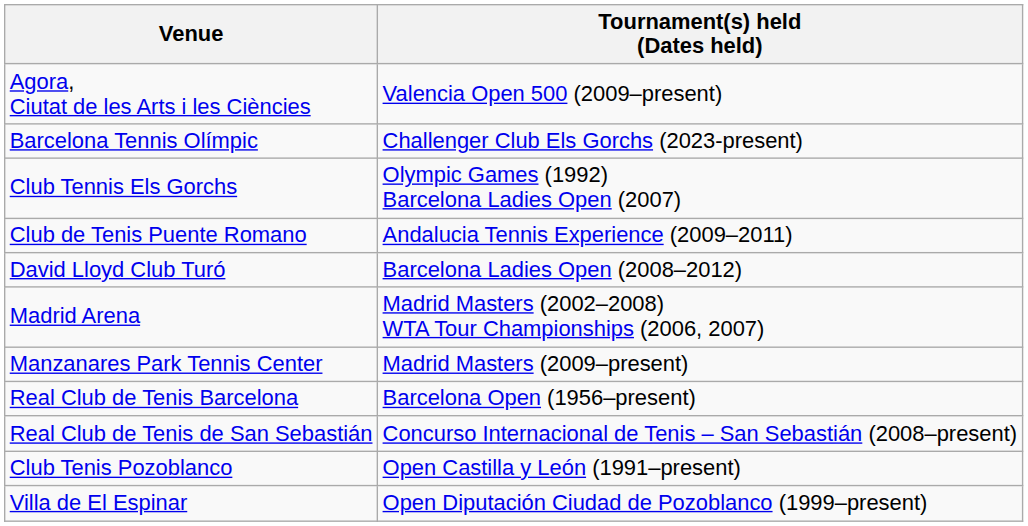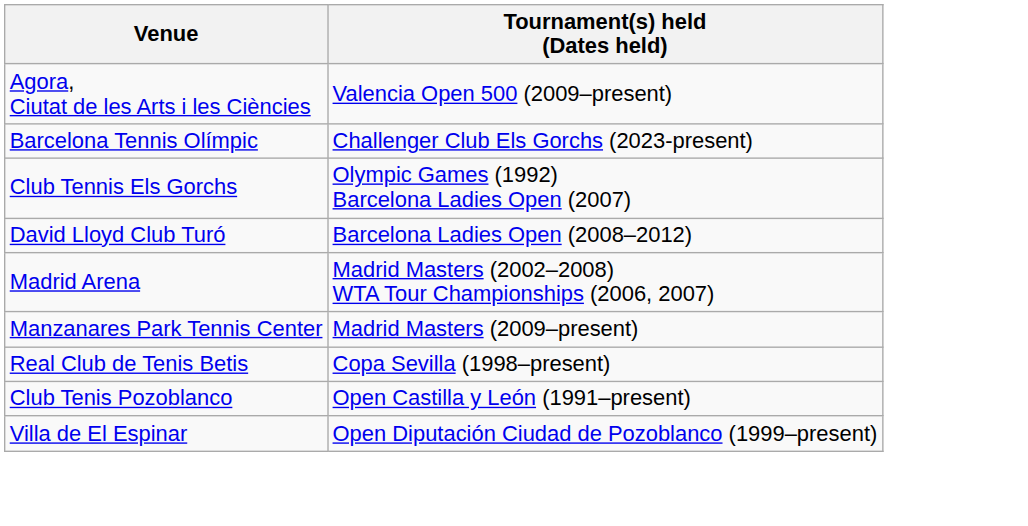 <table class=wikitable>
 <tr>
 <th>Venue</th>
 <th>Tournament(s) held<br>(Dates held)</th>
 </tr>
 <tr>
 <td><a href='#'>Agora</a>,<br><a href='#'>Ciutat de les Arts i les Ciències</a></td>
 <td><a href='#'>Valencia Open 500</a> (2009–present)</td>
 </tr>
 <tr>
 <td><a href='#'>Barcelona Tennis Olímpic</a></td>
 <td><a href='#'>Challenger Club Els Gorchs</a> (2023-present)</td>
 </tr>
 <tr>
 <td><a href='#'>Club Tennis Els Gorchs</a></td>
 <td><a href='#'>Olympic Games</a> (1992)<br><a href='#'>Barcelona Ladies Open</a> (2007)</td>
 </tr>
 <tr>
-<td><a href='#'>Club de Tenis Puente Romano</a></td>
-<td><a href='#'>Andalucia Tennis Experience</a> (2009–2011)</td>
-</tr>
-<tr>
 <td><a href='#'>David Lloyd Club Turó</a></td>
 <td><a href='#'>Barcelona Ladies Open</a> (2008–2012)</td>
 </tr>
 <tr>
 <td><a href='#'>Madrid Arena</a></td>
 <td><a href='#'>Madrid Masters</a> (2002–2008)<br><a href='#'>WTA Tour Championships</a> (2006, 2007)</td>
 </tr>
 <tr>
 <td><a href='#'>Manzanares Park Tennis Center</a></td>
 <td><a href='#'>Madrid Masters</a> (2009–present)</td>
 </tr>
 <tr>
-<td><a href='#'>Real Club de Tenis Barcelona</a></td>
-<td><a href='#'>Barcelona Open</a> (1956–present)</td>
-</tr>
-<tr>
-<td><a href='#'>Real Club de Tenis de San Sebastián</a></td>
-<td><a href='#'>Concurso Internacional de Tenis – San Sebastián</a> (2008–present)</td>
+<td><a href='#'>Real Club de Tenis Betis</a></td>
+<td><a href='#'>Copa Sevilla</a> (1998–present)</td>
 </tr>
 <tr>
 <td><a href='#'>Club Tenis Pozoblanco</a></td>
 <td><a href='#'>Open Castilla y León</a> (1991–present)</td>
 </tr>
 <tr>
 <td><a href='#'>Villa de El Espinar</a></td>
 <td><a href='#'>Open Diputación Ciudad de Pozoblanco</a> (1999–present)</td>
 </tr>
 </table>
